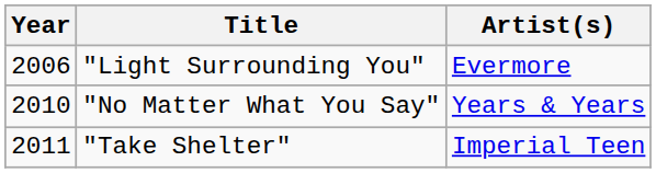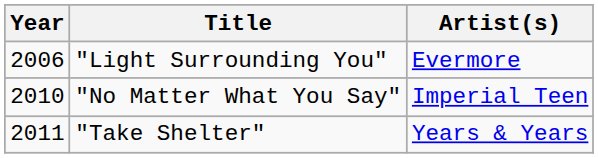 <table class="wikitable sortable">
 <tr>
 <th>Year</th>
 <th>Title</th>
 <th>Artist(s)</th>
 </tr>
 <tr>
 <td>2006</td>
 <td>"Light Surrounding You"</td>
 <td><a href='#'>Evermore</a></td>
 </tr>
 <tr>
 <td>2010</td>
 <td>"No Matter What You Say"</td>
-<td><a href='#'>Years & Years</a></td>
+<td><a href='#'>Imperial Teen</a></td>
 </tr>
 <tr>
 <td>2011</td>
 <td>"Take Shelter"</td>
-<td><a href='#'>Imperial Teen</a></td>
+<td><a href='#'>Years & Years</a></td>
 </tr>
 </table>
